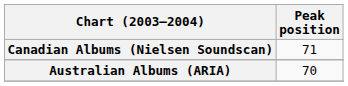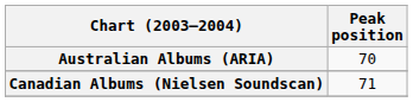 <table class="wikitable sortable plainrowheaders" style="text-align:center">
 <tr>
 <th scope="col">Chart (2003–2004)</th>
 <th scope="col">Peak<br>position</th>
 </tr>
 <tr>
-<th scope="row">Canadian Albums (Nielsen Soundscan)</th>
-<td>71</td>
+<th scope="row">Australian Albums (ARIA)</th>
+<td>70</td>
 </tr>
 <tr>
 </tr>
 <tr>
-<th scope="row">Australian Albums (ARIA)</th>
-<td>70</td>
+<th scope="row">Canadian Albums (Nielsen Soundscan)</th>
+<td>71</td>
 </tr>
 <tr>
 </tr>
 <tr>
 </tr>
 <tr>
 </tr>
 <tr>
 </tr>
 <tr>
 </tr>
 </table>
